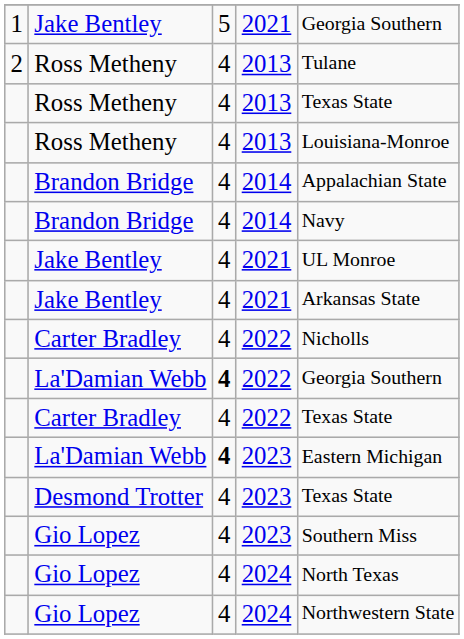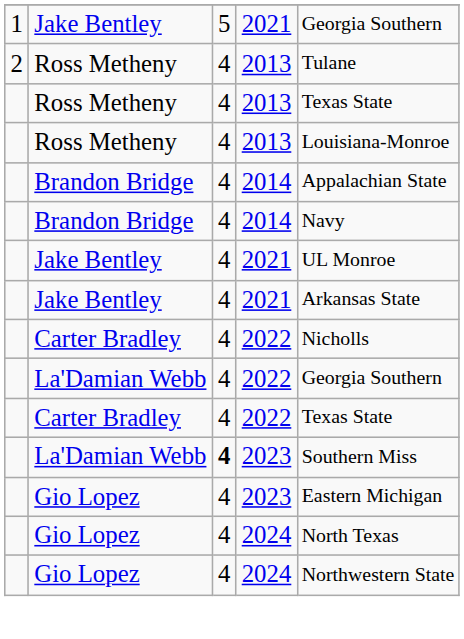 <table class="wikitable">
 <tr>
 </tr>
 <tr>
 <td>1</td>
 <td><a href='#'>Jake Bentley</a></td>
 <td><abbr>5</abbr></td>
 <td><a href='#'>2021</a></td>
 <td style="font-size:80%;">Georgia Southern</td>
 </tr>
 <tr>
 <td>2</td>
 <td>Ross Metheny</td>
 <td><abbr>4</abbr></td>
 <td><a href='#'>2013</a></td>
 <td style="font-size:80%;">Tulane</td>
 </tr>
 <tr>
 <td></td>
 <td>Ross Metheny</td>
 <td><abbr>4</abbr></td>
 <td><a href='#'>2013</a></td>
 <td style="font-size:80%;">Texas State</td>
 </tr>
 <tr>
 <td></td>
 <td>Ross Metheny</td>
 <td><abbr>4</abbr></td>
 <td><a href='#'>2013</a></td>
 <td style="font-size:80%;">Louisiana-Monroe</td>
 </tr>
 <tr>
 <td></td>
 <td><a href='#'>Brandon Bridge</a></td>
 <td><abbr>4</abbr></td>
 <td><a href='#'>2014</a></td>
 <td style="font-size:80%;">Appalachian State</td>
 </tr>
 <tr>
 <td></td>
 <td><a href='#'>Brandon Bridge</a></td>
 <td><abbr>4</abbr></td>
 <td><a href='#'>2014</a></td>
 <td style="font-size:80%;">Navy</td>
 </tr>
 <tr>
 <td></td>
 <td><a href='#'>Jake Bentley</a></td>
 <td><abbr>4</abbr></td>
 <td><a href='#'>2021</a></td>
 <td style="font-size:80%;">UL Monroe</td>
 </tr>
 <tr>
 <td></td>
 <td><a href='#'>Jake Bentley</a></td>
 <td><abbr>4</abbr></td>
 <td><a href='#'>2021</a></td>
 <td style="font-size:80%;">Arkansas State</td>
 </tr>
 <tr>
 <td></td>
 <td><a href='#'>Carter Bradley</a></td>
 <td><abbr>4</abbr></td>
 <td><a href='#'>2022</a></td>
 <td style="font-size:80%;">Nicholls</td>
 </tr>
 <tr>
 <td></td>
 <td><a href='#'>La'Damian Webb</a></td>
-<td><strong><abbr>4</abbr></strong></td>
+<td><abbr>4</abbr></td>
 <td><a href='#'>2022</a></td>
 <td style="font-size:80%;">Georgia Southern</td>
 </tr>
 <tr>
 <td></td>
 <td><a href='#'>Carter Bradley</a></td>
 <td><abbr>4</abbr></td>
 <td><a href='#'>2022</a></td>
 <td style="font-size:80%;">Texas State</td>
 </tr>
 <tr>
 <td></td>
 <td><a href='#'>La'Damian Webb</a></td>
 <td><strong><abbr>4</abbr></strong></td>
 <td><a href='#'>2023</a></td>
-<td style="font-size:80%;">Eastern Michigan</td>
-</tr>
-<tr>
-<td></td>
-<td><a href='#'>Desmond Trotter</a></td>
-<td><abbr>4</abbr></td>
-<td><a href='#'>2023</a></td>
-<td style="font-size:80%;">Texas State</td>
+<td style="font-size:80%;">Southern Miss</td>
 </tr>
 <tr>
 <td></td>
 <td><a href='#'>Gio Lopez</a></td>
 <td><abbr>4</abbr></td>
 <td><a href='#'>2023</a></td>
-<td style="font-size:80%;">Southern Miss</td>
+<td style="font-size:80%;">Eastern Michigan</td>
 </tr>
 <tr>
 <td></td>
 <td><a href='#'>Gio Lopez</a></td>
 <td><abbr>4</abbr></td>
 <td><a href='#'>2024</a></td>
 <td style="font-size:80%;">North Texas</td>
 </tr>
 <tr>
 <td></td>
 <td><a href='#'>Gio Lopez</a></td>
 <td><abbr>4</abbr></td>
 <td><a href='#'>2024</a></td>
 <td style="font-size:80%;">Northwestern State</td>
 </tr>
 </table>
